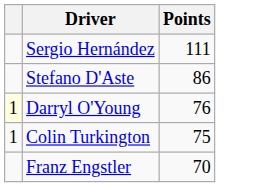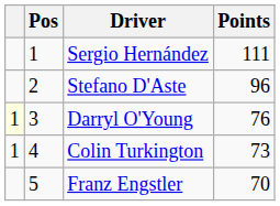 <table class="wikitable" style="font-size: 95%;">
 <tr>
 <th></th>
+<th>Pos</th>
 <th>Driver</th>
 <th>Points</th>
 </tr>
 <tr>
 <td align="left"></td>
+<td>1</td>
 <td> <a href='#'>Sergio Hernández</a></td>
 <td align="right">111</td>
 </tr>
 <tr>
 <td align="left"></td>
+<td>2</td>
 <td> <a href='#'>Stefano D'Aste</a></td>
-<td align="right">86</td>
+<td align="right">96</td>
 </tr>
 <tr>
 <td align="left" style="background: lightyellow;"> 1</td>
+<td>3</td>
 <td> <a href='#'>Darryl O'Young</a></td>
 <td align="right">76</td>
 </tr>
 <tr>
 <td align="left"> 1</td>
+<td>4</td>
 <td> <a href='#'>Colin Turkington</a></td>
-<td align="right">75</td>
+<td align="right">73</td>
 </tr>
 <tr>
 <td align="left"></td>
+<td>5</td>
 <td> <a href='#'>Franz Engstler</a></td>
 <td align="right">70</td>
 </tr>
 </table>
